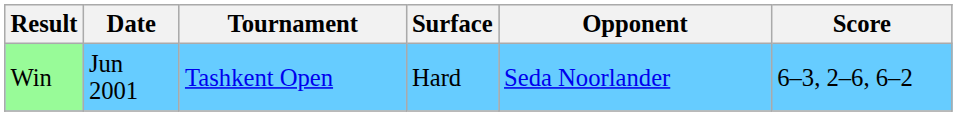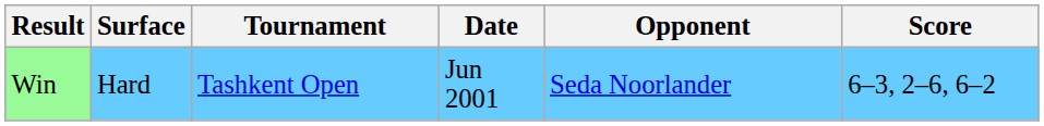 <table class="sortable wikitable">
 <tr>
 <th style="width:40px">Result</th>
+<th style="width:50px">Surface</th>
+<th style="width:140px">Tournament</th>
 <th style="width:55px">Date</th>
-<th style="width:140px">Tournament</th>
-<th style="width:50px">Surface</th>
 <th style="width:170px">Opponent</th>
 <th style="width:110px" class="unsortable">Score</th>
 </tr>
 <tr style="background:#66ccff;">
 <td style="background:#98fb98;">Win</td>
+<td>Hard</td>
+<td><a href='#'>Tashkent Open</a></td>
 <td>Jun 2001</td>
-<td><a href='#'>Tashkent Open</a></td>
-<td>Hard</td>
 <td> <a href='#'>Seda Noorlander</a></td>
 <td>6–3, 2–6, 6–2</td>
 </tr>
 </table>
